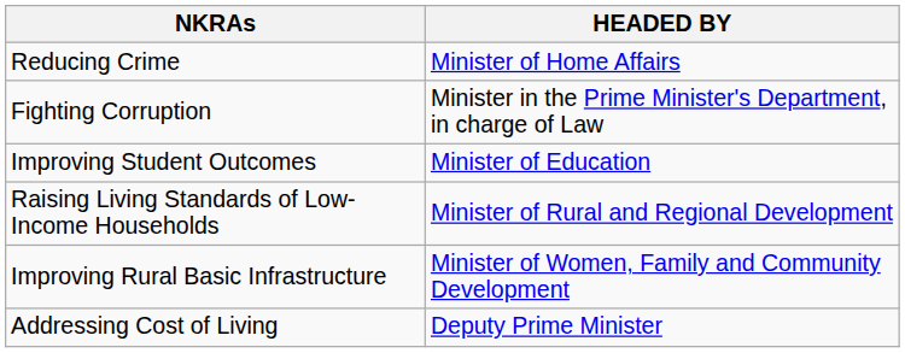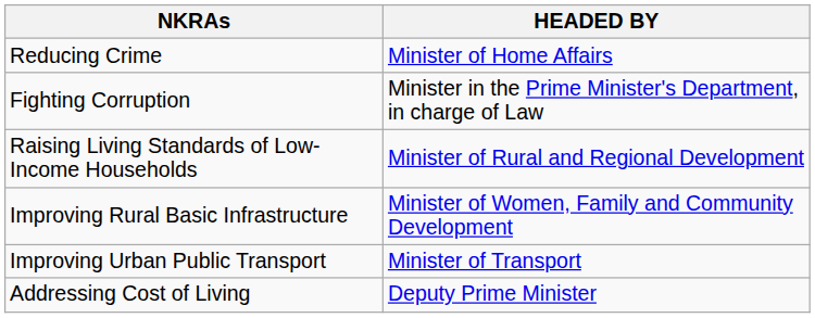 <table class="wikitable">
 <tr>
 <th>NKRAs</th>
 <th>HEADED BY</th>
 </tr>
 <tr>
 <td>Reducing Crime</td>
 <td><a href='#'>Minister of Home Affairs</a></td>
 </tr>
 <tr>
 <td>Fighting Corruption</td>
 <td>Minister in the <a href='#'>Prime Minister's Department</a>, in charge of Law</td>
 </tr>
 <tr>
-<td>Improving Student Outcomes</td>
-<td><a href='#'>Minister of Education</a></td>
-</tr>
-<tr>
 <td>Raising Living Standards of Low-Income Households</td>
 <td><a href='#'>Minister of Rural and Regional Development</a></td>
 </tr>
 <tr>
 <td>Improving Rural Basic Infrastructure</td>
 <td><a href='#'>Minister of Women, Family and Community Development</a></td>
 </tr>
 <tr>
+<td>Improving Urban Public Transport</td>
+<td><a href='#'>Minister of Transport</a></td>
+</tr>
+<tr>
 <td>Addressing Cost of Living</td>
 <td><a href='#'>Deputy Prime Minister</a></td>
 </tr>
 </table>
